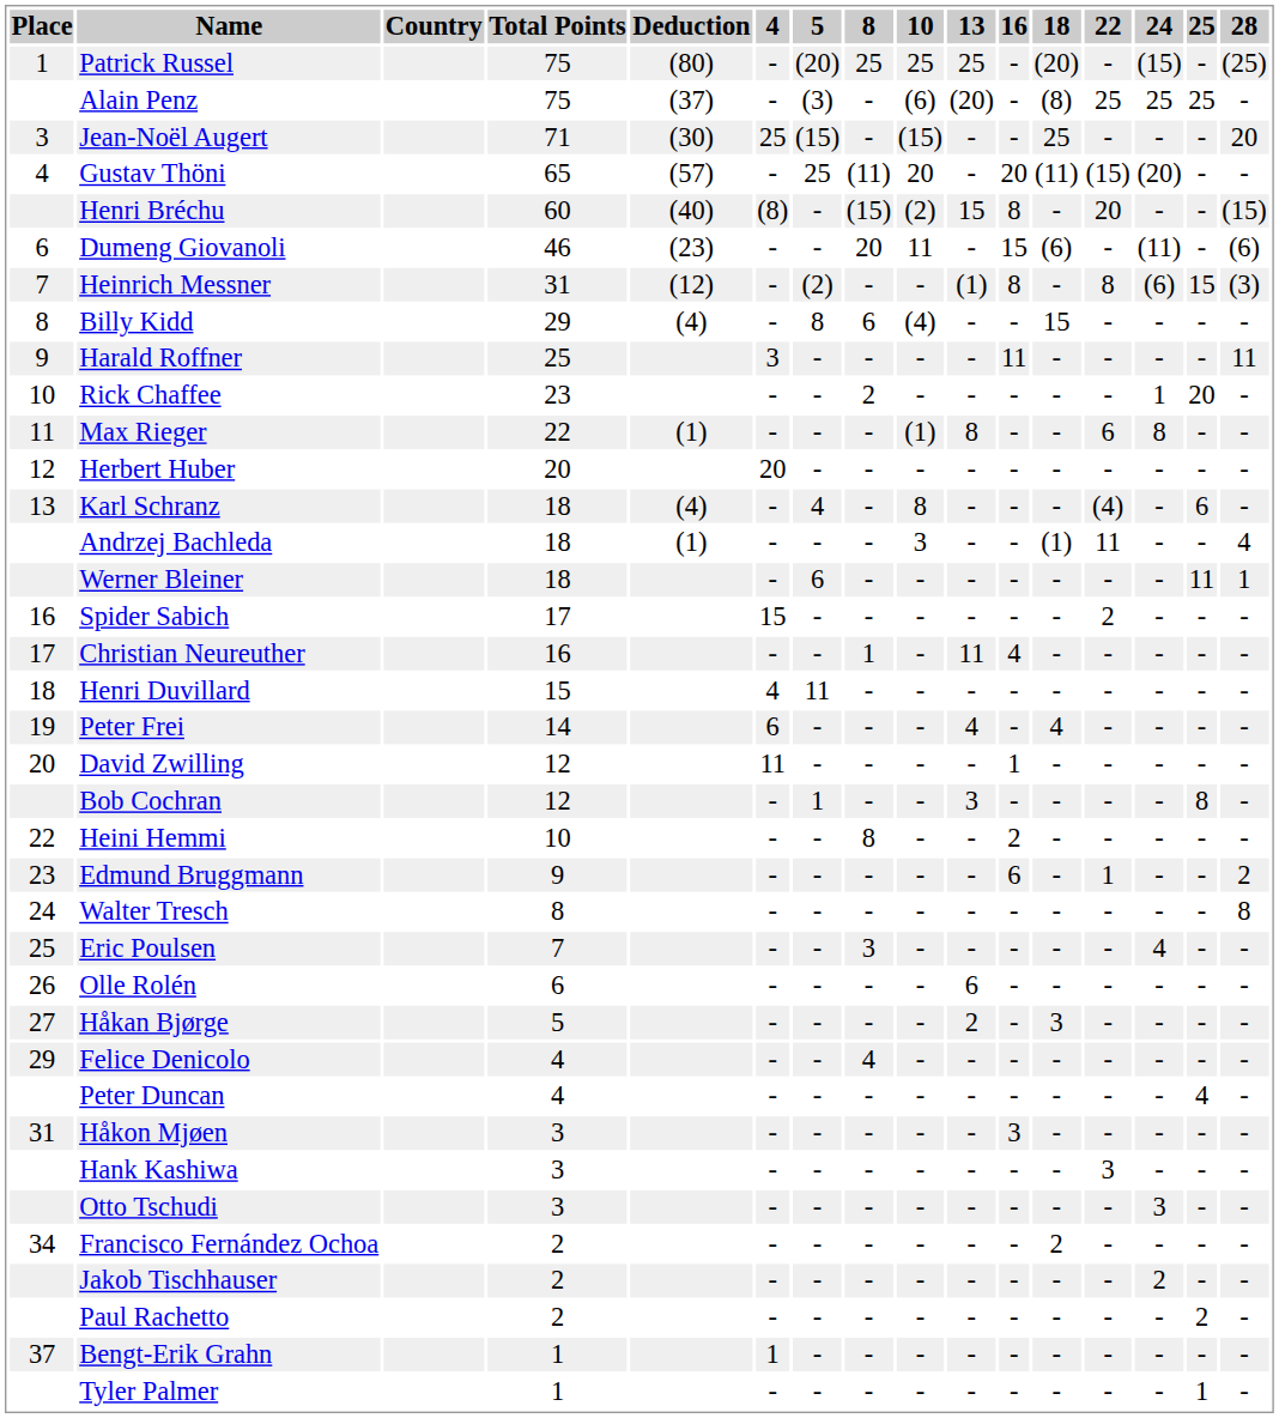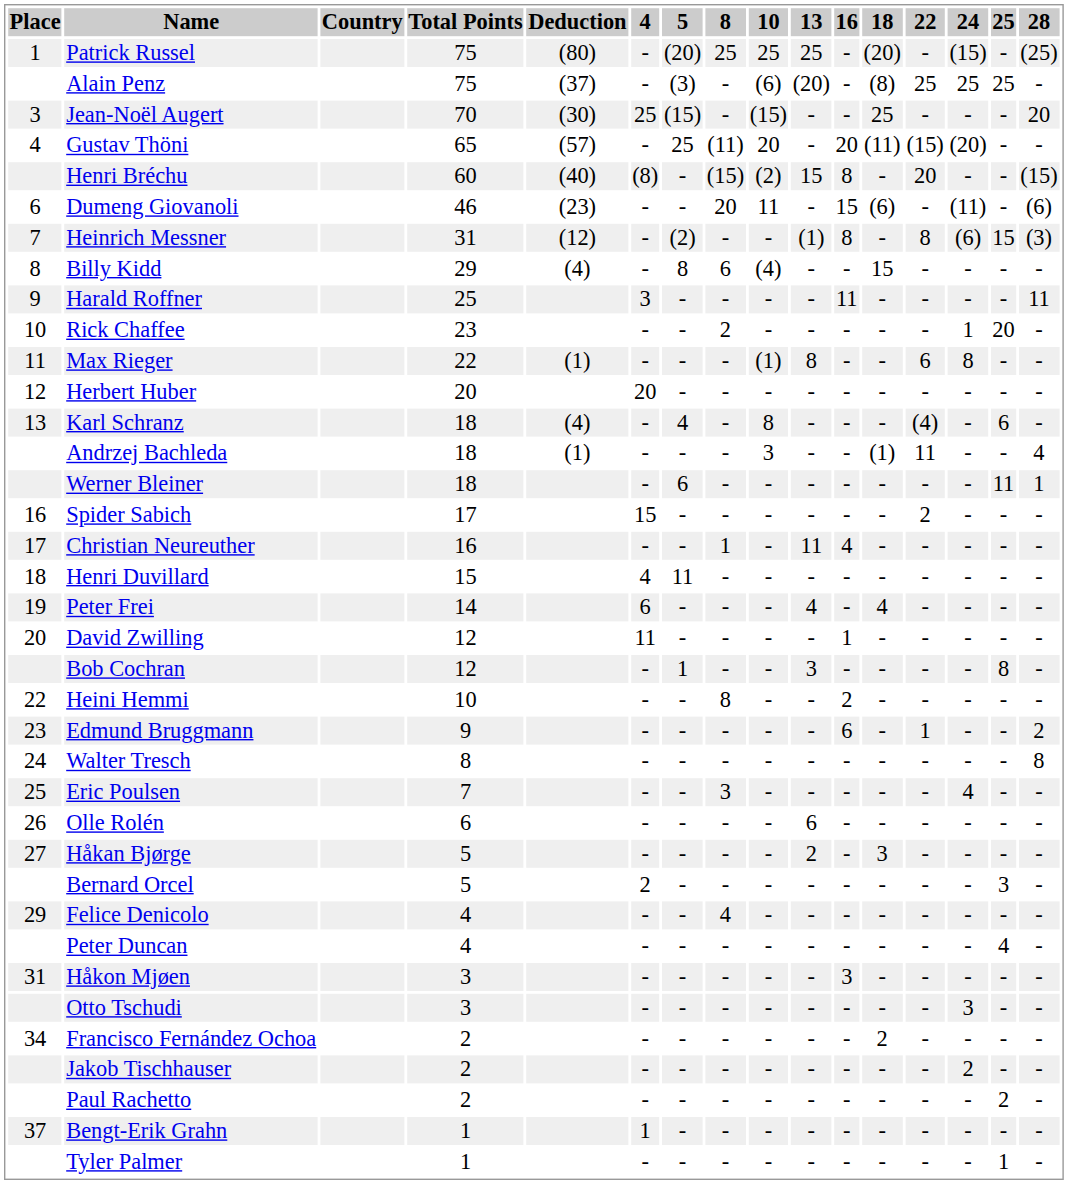 <table border="0" style="border: 1px solid #999; background-color:#FFFFFF; text-align:center">
 <tr align="center" bgcolor="#CCCCCC">
 <th>Place</th>
 <th>Name</th>
 <th>Country</th>
 <th>Total Points</th>
 <th>Deduction</th>
 <th>4</th>
 <th>5</th>
 <th>8</th>
 <th>10</th>
 <th>13</th>
 <th>16</th>
 <th>18</th>
 <th>22</th>
 <th>24</th>
 <th>25</th>
 <th>28</th>
 </tr>
 <tr bgcolor="#EFEFEF">
 <td>1</td>
 <td align="left"><a href='#'>Patrick Russel</a></td>
 <td align="left"></td>
 <td>75</td>
 <td>(80)</td>
 <td>-</td>
 <td>(20)</td>
 <td>25</td>
 <td>25</td>
 <td>25</td>
 <td>-</td>
 <td>(20)</td>
 <td>-</td>
 <td>(15)</td>
 <td>-</td>
 <td>(25)</td>
 </tr>
 <tr>
 <td></td>
 <td align="left"><a href='#'>Alain Penz</a></td>
 <td align="left"></td>
 <td>75</td>
 <td>(37)</td>
 <td>-</td>
 <td>(3)</td>
 <td>-</td>
 <td>(6)</td>
 <td>(20)</td>
 <td>-</td>
 <td>(8)</td>
 <td>25</td>
 <td>25</td>
 <td>25</td>
 <td>-</td>
 </tr>
 <tr bgcolor="#EFEFEF">
 <td>3</td>
 <td align="left"><a href='#'>Jean-Noël Augert</a></td>
 <td align="left"></td>
-<td>71</td>
+<td>70</td>
 <td>(30)</td>
 <td>25</td>
 <td>(15)</td>
 <td>-</td>
 <td>(15)</td>
 <td>-</td>
 <td>-</td>
 <td>25</td>
 <td>-</td>
 <td>-</td>
 <td>-</td>
 <td>20</td>
 </tr>
 <tr>
 <td>4</td>
 <td align="left"><a href='#'>Gustav Thöni</a></td>
 <td align="left"></td>
 <td>65</td>
 <td>(57)</td>
 <td>-</td>
 <td>25</td>
 <td>(11)</td>
 <td>20</td>
 <td>-</td>
 <td>20</td>
 <td>(11)</td>
 <td>(15)</td>
 <td>(20)</td>
 <td>-</td>
 <td>-</td>
 </tr>
 <tr bgcolor="#EFEFEF">
 <td></td>
 <td align="left"><a href='#'>Henri Bréchu</a></td>
 <td align="left"></td>
 <td>60</td>
 <td>(40)</td>
 <td>(8)</td>
 <td>-</td>
 <td>(15)</td>
 <td>(2)</td>
 <td>15</td>
 <td>8</td>
 <td>-</td>
 <td>20</td>
 <td>-</td>
 <td>-</td>
 <td>(15)</td>
 </tr>
 <tr>
 <td>6</td>
 <td align="left"><a href='#'>Dumeng Giovanoli</a></td>
 <td align="left"></td>
 <td>46</td>
 <td>(23)</td>
 <td>-</td>
 <td>-</td>
 <td>20</td>
 <td>11</td>
 <td>-</td>
 <td>15</td>
 <td>(6)</td>
 <td>-</td>
 <td>(11)</td>
 <td>-</td>
 <td>(6)</td>
 </tr>
 <tr bgcolor="#EFEFEF">
 <td>7</td>
 <td align="left"><a href='#'>Heinrich Messner</a></td>
 <td align="left"></td>
 <td>31</td>
 <td>(12)</td>
 <td>-</td>
 <td>(2)</td>
 <td>-</td>
 <td>-</td>
 <td>(1)</td>
 <td>8</td>
 <td>-</td>
 <td>8</td>
 <td>(6)</td>
 <td>15</td>
 <td>(3)</td>
 </tr>
 <tr>
 <td>8</td>
 <td align="left"><a href='#'>Billy Kidd</a></td>
 <td align="left"></td>
 <td>29</td>
 <td>(4)</td>
 <td>-</td>
 <td>8</td>
 <td>6</td>
 <td>(4)</td>
 <td>-</td>
 <td>-</td>
 <td>15</td>
 <td>-</td>
 <td>-</td>
 <td>-</td>
 <td>-</td>
 </tr>
 <tr bgcolor="#EFEFEF">
 <td>9</td>
 <td align="left"><a href='#'>Harald Roffner</a></td>
 <td align="left"></td>
 <td>25</td>
 <td></td>
 <td>3</td>
 <td>-</td>
 <td>-</td>
 <td>-</td>
 <td>-</td>
 <td>11</td>
 <td>-</td>
 <td>-</td>
 <td>-</td>
 <td>-</td>
 <td>11</td>
 </tr>
 <tr>
 <td>10</td>
 <td align="left"><a href='#'>Rick Chaffee</a></td>
 <td align="left"></td>
 <td>23</td>
 <td></td>
 <td>-</td>
 <td>-</td>
 <td>2</td>
 <td>-</td>
 <td>-</td>
 <td>-</td>
 <td>-</td>
 <td>-</td>
 <td>1</td>
 <td>20</td>
 <td>-</td>
 </tr>
 <tr bgcolor="#EFEFEF">
 <td>11</td>
 <td align="left"><a href='#'>Max Rieger</a></td>
 <td align="left"></td>
 <td>22</td>
 <td>(1)</td>
 <td>-</td>
 <td>-</td>
 <td>-</td>
 <td>(1)</td>
 <td>8</td>
 <td>-</td>
 <td>-</td>
 <td>6</td>
 <td>8</td>
 <td>-</td>
 <td>-</td>
 </tr>
 <tr>
 <td>12</td>
 <td align="left"><a href='#'>Herbert Huber</a></td>
 <td align="left"></td>
 <td>20</td>
 <td></td>
 <td>20</td>
 <td>-</td>
 <td>-</td>
 <td>-</td>
 <td>-</td>
 <td>-</td>
 <td>-</td>
 <td>-</td>
 <td>-</td>
 <td>-</td>
 <td>-</td>
 </tr>
 <tr bgcolor="#EFEFEF">
 <td>13</td>
 <td align="left"><a href='#'>Karl Schranz</a></td>
 <td align="left"></td>
 <td>18</td>
 <td>(4)</td>
 <td>-</td>
 <td>4</td>
 <td>-</td>
 <td>8</td>
 <td>-</td>
 <td>-</td>
 <td>-</td>
 <td>(4)</td>
 <td>-</td>
 <td>6</td>
 <td>-</td>
 </tr>
 <tr>
 <td></td>
 <td align="left"><a href='#'>Andrzej Bachleda</a></td>
 <td align="left"></td>
 <td>18</td>
 <td>(1)</td>
 <td>-</td>
 <td>-</td>
 <td>-</td>
 <td>3</td>
 <td>-</td>
 <td>-</td>
 <td>(1)</td>
 <td>11</td>
 <td>-</td>
 <td>-</td>
 <td>4</td>
 </tr>
 <tr bgcolor="#EFEFEF">
 <td></td>
 <td align="left"><a href='#'>Werner Bleiner</a></td>
 <td align="left"></td>
 <td>18</td>
 <td></td>
 <td>-</td>
 <td>6</td>
 <td>-</td>
 <td>-</td>
 <td>-</td>
 <td>-</td>
 <td>-</td>
 <td>-</td>
 <td>-</td>
 <td>11</td>
 <td>1</td>
 </tr>
 <tr>
 <td>16</td>
 <td align="left"><a href='#'>Spider Sabich</a></td>
 <td align="left"></td>
 <td>17</td>
 <td></td>
 <td>15</td>
 <td>-</td>
 <td>-</td>
 <td>-</td>
 <td>-</td>
 <td>-</td>
 <td>-</td>
 <td>2</td>
 <td>-</td>
 <td>-</td>
 <td>-</td>
 </tr>
 <tr bgcolor="#EFEFEF">
 <td>17</td>
 <td align="left"><a href='#'>Christian Neureuther</a></td>
 <td align="left"></td>
 <td>16</td>
 <td></td>
 <td>-</td>
 <td>-</td>
 <td>1</td>
 <td>-</td>
 <td>11</td>
 <td>4</td>
 <td>-</td>
 <td>-</td>
 <td>-</td>
 <td>-</td>
 <td>-</td>
 </tr>
 <tr>
 <td>18</td>
 <td align="left"><a href='#'>Henri Duvillard</a></td>
 <td align="left"></td>
 <td>15</td>
 <td></td>
 <td>4</td>
 <td>11</td>
 <td>-</td>
 <td>-</td>
 <td>-</td>
 <td>-</td>
 <td>-</td>
 <td>-</td>
 <td>-</td>
 <td>-</td>
 <td>-</td>
 </tr>
 <tr bgcolor="#EFEFEF">
 <td>19</td>
 <td align="left"><a href='#'>Peter Frei</a></td>
 <td align="left"></td>
 <td>14</td>
 <td></td>
 <td>6</td>
 <td>-</td>
 <td>-</td>
 <td>-</td>
 <td>4</td>
 <td>-</td>
 <td>4</td>
 <td>-</td>
 <td>-</td>
 <td>-</td>
 <td>-</td>
 </tr>
 <tr>
 <td>20</td>
 <td align="left"><a href='#'>David Zwilling</a></td>
 <td align="left"></td>
 <td>12</td>
 <td></td>
 <td>11</td>
 <td>-</td>
 <td>-</td>
 <td>-</td>
 <td>-</td>
 <td>1</td>
 <td>-</td>
 <td>-</td>
 <td>-</td>
 <td>-</td>
 <td>-</td>
 </tr>
 <tr bgcolor="#EFEFEF">
 <td></td>
 <td align="left"><a href='#'>Bob Cochran</a></td>
 <td align="left"></td>
 <td>12</td>
 <td></td>
 <td>-</td>
 <td>1</td>
 <td>-</td>
 <td>-</td>
 <td>3</td>
 <td>-</td>
 <td>-</td>
 <td>-</td>
 <td>-</td>
 <td>8</td>
 <td>-</td>
 </tr>
 <tr>
 <td>22</td>
 <td align="left"><a href='#'>Heini Hemmi</a></td>
 <td align="left"></td>
 <td>10</td>
 <td></td>
 <td>-</td>
 <td>-</td>
 <td>8</td>
 <td>-</td>
 <td>-</td>
 <td>2</td>
 <td>-</td>
 <td>-</td>
 <td>-</td>
 <td>-</td>
 <td>-</td>
 </tr>
 <tr bgcolor="#EFEFEF">
 <td>23</td>
 <td align="left"><a href='#'>Edmund Bruggmann</a></td>
 <td align="left"></td>
 <td>9</td>
 <td></td>
 <td>-</td>
 <td>-</td>
 <td>-</td>
 <td>-</td>
 <td>-</td>
 <td>6</td>
 <td>-</td>
 <td>1</td>
 <td>-</td>
 <td>-</td>
 <td>2</td>
 </tr>
 <tr>
 <td>24</td>
 <td align="left"><a href='#'>Walter Tresch</a></td>
 <td align="left"></td>
 <td>8</td>
 <td></td>
 <td>-</td>
 <td>-</td>
 <td>-</td>
 <td>-</td>
 <td>-</td>
 <td>-</td>
 <td>-</td>
 <td>-</td>
 <td>-</td>
 <td>-</td>
 <td>8</td>
 </tr>
 <tr bgcolor="#EFEFEF">
 <td>25</td>
 <td align="left"><a href='#'>Eric Poulsen</a></td>
 <td align="left"></td>
 <td>7</td>
 <td></td>
 <td>-</td>
 <td>-</td>
 <td>3</td>
 <td>-</td>
 <td>-</td>
 <td>-</td>
 <td>-</td>
 <td>-</td>
 <td>4</td>
 <td>-</td>
 <td>-</td>
 </tr>
 <tr>
 <td>26</td>
 <td align="left"><a href='#'>Olle Rolén</a></td>
 <td align="left"></td>
 <td>6</td>
 <td></td>
 <td>-</td>
 <td>-</td>
 <td>-</td>
 <td>-</td>
 <td>6</td>
 <td>-</td>
 <td>-</td>
 <td>-</td>
 <td>-</td>
 <td>-</td>
 <td>-</td>
 </tr>
 <tr bgcolor="#EFEFEF">
 <td>27</td>
 <td align="left"><a href='#'>Håkan Bjørge</a></td>
 <td align="left"></td>
 <td>5</td>
 <td></td>
 <td>-</td>
 <td>-</td>
 <td>-</td>
 <td>-</td>
 <td>2</td>
 <td>-</td>
 <td>3</td>
 <td>-</td>
 <td>-</td>
 <td>-</td>
 <td>-</td>
 </tr>
+<tr>
+<td></td>
+<td align="left"><a href='#'>Bernard Orcel</a></td>
+<td align="left"></td>
+<td>5</td>
+<td></td>
+<td>2</td>
+<td>-</td>
+<td>-</td>
+<td>-</td>
+<td>-</td>
+<td>-</td>
+<td>-</td>
+<td>-</td>
+<td>-</td>
+<td>3</td>
+<td>-</td>
+</tr>
 <tr bgcolor="#EFEFEF">
 <td>29</td>
 <td align="left"><a href='#'>Felice Denicolo</a></td>
 <td align="left"></td>
 <td>4</td>
 <td></td>
 <td>-</td>
 <td>-</td>
 <td>4</td>
 <td>-</td>
 <td>-</td>
 <td>-</td>
 <td>-</td>
 <td>-</td>
 <td>-</td>
 <td>-</td>
 <td>-</td>
 </tr>
 <tr>
 <td></td>
 <td align="left"><a href='#'>Peter Duncan</a></td>
 <td align="left"></td>
 <td>4</td>
 <td></td>
 <td>-</td>
 <td>-</td>
 <td>-</td>
 <td>-</td>
 <td>-</td>
 <td>-</td>
 <td>-</td>
 <td>-</td>
 <td>-</td>
 <td>4</td>
 <td>-</td>
 </tr>
 <tr bgcolor="#EFEFEF">
 <td>31</td>
 <td align="left"><a href='#'>Håkon Mjøen</a></td>
 <td align="left"></td>
 <td>3</td>
 <td></td>
 <td>-</td>
 <td>-</td>
 <td>-</td>
 <td>-</td>
 <td>-</td>
 <td>3</td>
 <td>-</td>
 <td>-</td>
-<td>-</td>
-<td>-</td>
-<td>-</td>
-</tr>
-<tr>
-<td></td>
-<td align="left"><a href='#'>Hank Kashiwa</a></td>
-<td align="left"></td>
-<td>3</td>
-<td></td>
-<td>-</td>
-<td>-</td>
-<td>-</td>
-<td>-</td>
-<td>-</td>
-<td>-</td>
-<td>-</td>
-<td>3</td>
 <td>-</td>
 <td>-</td>
 <td>-</td>
 </tr>
 <tr bgcolor="#EFEFEF">
 <td></td>
 <td align="left"><a href='#'>Otto Tschudi</a></td>
 <td align="left"></td>
 <td>3</td>
 <td></td>
 <td>-</td>
 <td>-</td>
 <td>-</td>
 <td>-</td>
 <td>-</td>
 <td>-</td>
 <td>-</td>
 <td>-</td>
 <td>3</td>
 <td>-</td>
 <td>-</td>
 </tr>
 <tr>
 <td>34</td>
 <td align="left"><a href='#'>Francisco Fernández Ochoa</a></td>
 <td align="left"></td>
 <td>2</td>
 <td></td>
 <td>-</td>
 <td>-</td>
 <td>-</td>
 <td>-</td>
 <td>-</td>
 <td>-</td>
 <td>2</td>
 <td>-</td>
 <td>-</td>
 <td>-</td>
 <td>-</td>
 </tr>
 <tr bgcolor="#EFEFEF">
 <td></td>
 <td align="left"><a href='#'>Jakob Tischhauser</a></td>
 <td align="left"></td>
 <td>2</td>
 <td></td>
 <td>-</td>
 <td>-</td>
 <td>-</td>
 <td>-</td>
 <td>-</td>
 <td>-</td>
 <td>-</td>
 <td>-</td>
 <td>2</td>
 <td>-</td>
 <td>-</td>
 </tr>
 <tr>
 <td></td>
 <td align="left"><a href='#'>Paul Rachetto</a></td>
 <td align="left"></td>
 <td>2</td>
 <td></td>
 <td>-</td>
 <td>-</td>
 <td>-</td>
 <td>-</td>
 <td>-</td>
 <td>-</td>
 <td>-</td>
 <td>-</td>
 <td>-</td>
 <td>2</td>
 <td>-</td>
 </tr>
 <tr bgcolor="#EFEFEF">
 <td>37</td>
 <td align="left"><a href='#'>Bengt-Erik Grahn</a></td>
 <td align="left"></td>
 <td>1</td>
 <td></td>
 <td>1</td>
 <td>-</td>
 <td>-</td>
 <td>-</td>
 <td>-</td>
 <td>-</td>
 <td>-</td>
 <td>-</td>
 <td>-</td>
 <td>-</td>
 <td>-</td>
 </tr>
 <tr>
 <td></td>
 <td align="left"><a href='#'>Tyler Palmer</a></td>
 <td align="left"></td>
 <td>1</td>
 <td></td>
 <td>-</td>
 <td>-</td>
 <td>-</td>
 <td>-</td>
 <td>-</td>
 <td>-</td>
 <td>-</td>
 <td>-</td>
 <td>-</td>
 <td>1</td>
 <td>-</td>
 </tr>
 </table>
